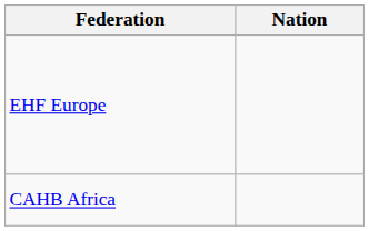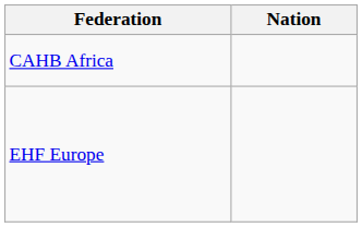 <table class="wikitable" style="width:300px;">
 <tr>
 <th>Federation</th>
 <th>Nation</th>
 </tr>
 <tr>
+<td><a href='#'>CAHB Africa</a></td>
+<td><br><br></td>
+</tr>
+<tr>
 <td><a href='#'>EHF Europe</a></td>
 <td><br><br><br><br><br><br></td>
 </tr>
-<tr>
-<td><a href='#'>CAHB Africa</a></td>
-<td><br><br></td>
-</tr>
 </table>
